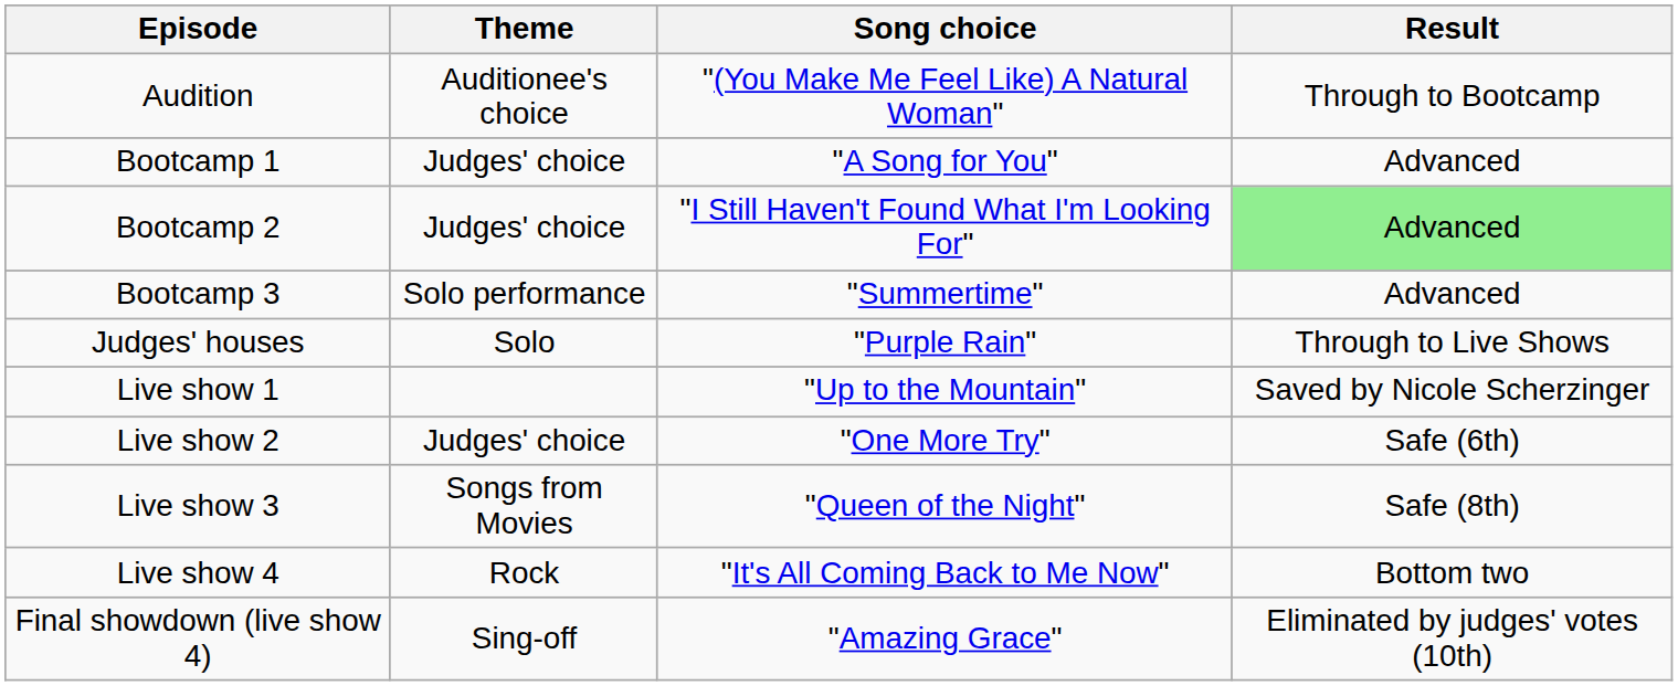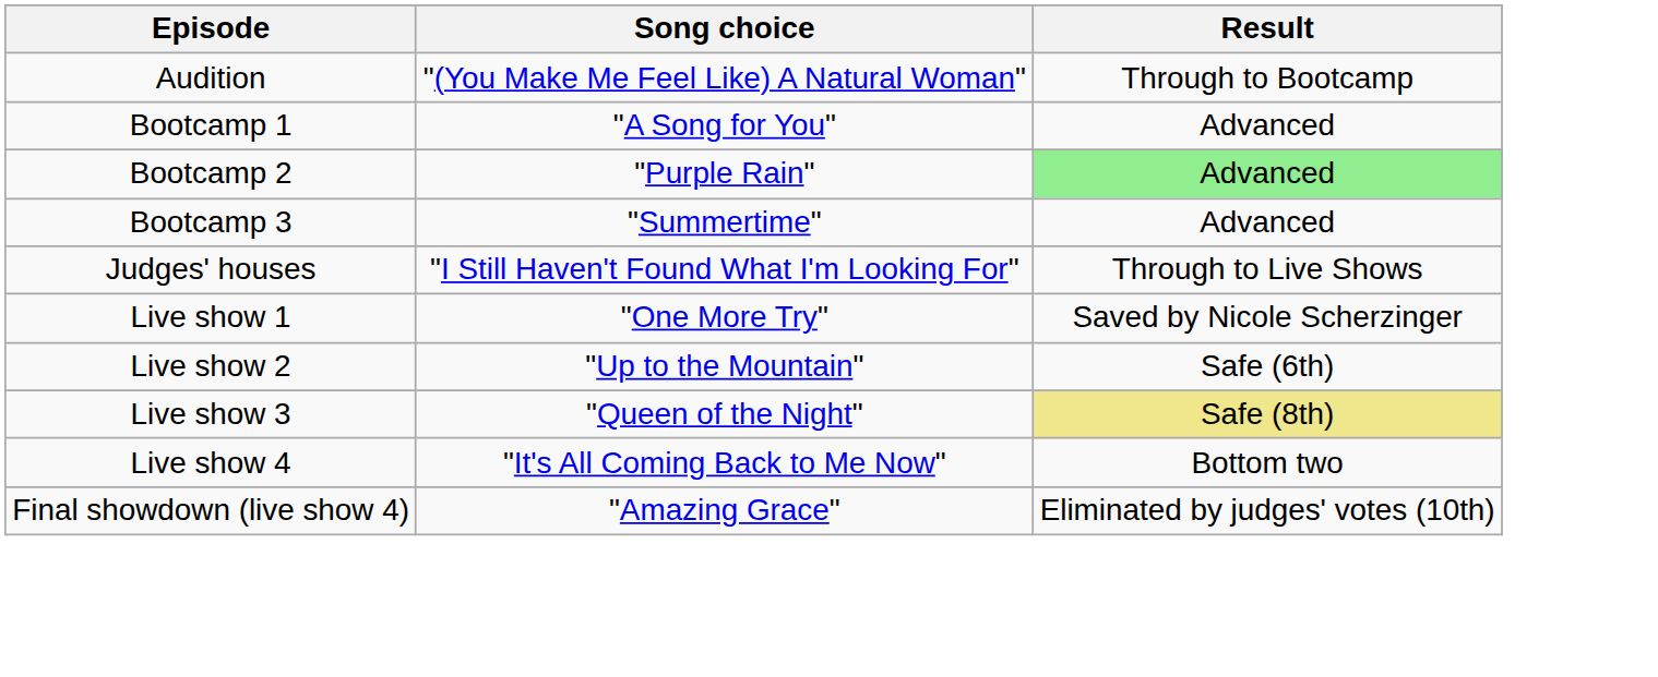 <table class="wikitable" style="text-align: center;">
 <tr>
 <th>Episode</th>
-<th>Theme</th>
 <th>Song choice</th>
 <th>Result</th>
 </tr>
 <tr>
 <td>Audition</td>
-<td>Auditionee's choice</td>
 <td>"<a href='#'>(You Make Me Feel Like) A Natural Woman</a>"</td>
 <td>Through to Bootcamp</td>
 </tr>
 <tr>
 <td>Bootcamp 1</td>
-<td>Judges' choice</td>
 <td>"<a href='#'>A Song for You</a>"</td>
 <td>Advanced</td>
 </tr>
 <tr>
 <td>Bootcamp 2</td>
-<td>Judges' choice</td>
-<td>"<a href='#'>I Still Haven't Found What I'm Looking For</a>"</td>
+<td>"<a href='#'>Purple Rain</a>"</td>
 <td style="background: lightgreen;">Advanced</td>
 </tr>
 <tr>
 <td>Bootcamp 3</td>
-<td>Solo performance</td>
 <td>"<a href='#'>Summertime</a>"</td>
 <td>Advanced</td>
 </tr>
 <tr>
 <td>Judges' houses</td>
-<td>Solo</td>
-<td>"<a href='#'>Purple Rain</a>"</td>
+<td>"<a href='#'>I Still Haven't Found What I'm Looking For</a>"</td>
 <td>Through to Live Shows</td>
 </tr>
 <tr>
 <td>Live show 1</td>
-<td></td>
-<td>"<a href='#'>Up to the Mountain</a>"</td>
+<td>"<a href='#'>One More Try</a>"</td>
 <td>Saved by Nicole Scherzinger</td>
 </tr>
 <tr>
 <td>Live show 2</td>
-<td>Judges' choice</td>
-<td>"<a href='#'>One More Try</a>"</td>
+<td>"<a href='#'>Up to the Mountain</a>"</td>
 <td>Safe (6th)</td>
 </tr>
 <tr>
 <td>Live show 3</td>
-<td>Songs from Movies</td>
 <td>"<a href='#'>Queen of the Night</a>"</td>
-<td>Safe (8th)</td>
+<td style="background: khaki;">Safe (8th)</td>
 </tr>
 <tr>
 <td>Live show 4</td>
-<td>Rock</td>
 <td>"<a href='#'>It's All Coming Back to Me Now</a>"</td>
 <td>Bottom two</td>
 </tr>
 <tr>
 <td>Final showdown (live show 4)</td>
-<td>Sing-off</td>
 <td>"<a href='#'>Amazing Grace</a>"</td>
 <td>Eliminated by judges' votes (10th)</td>
 </tr>
 </table>
